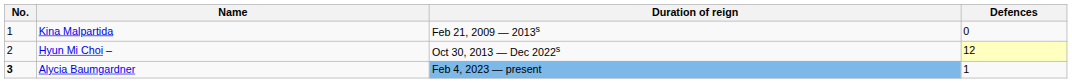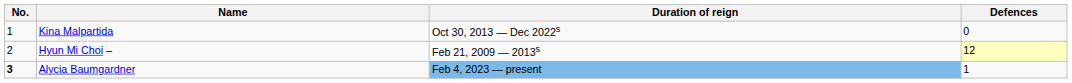 <table class="wikitable" width=80%>
 <tr>
 <th width=3%>No.</th>
 <th width=37%>Name</th>
 <th width=50%>Duration of reign</th>
 <th width=10%>Defences</th>
 </tr>
 <tr>
 <td>1</td>
 <td align=left> <a href='#'>Kina Malpartida</a></td>
-<td>Feb 21, 2009 — 2013<sup>s</sup></td>
+<td>Oct 30, 2013 — Dec 2022<sup>s</sup></td>
 <td>0</td>
 </tr>
 <tr>
 <td>2</td>
 <td align=left> <a href='#'>Hyun Mi Choi</a> – </td>
-<td>Oct 30, 2013 — Dec 2022<sup>s</sup></td>
+<td>Feb 21, 2009 — 2013<sup>s</sup></td>
 <td style="background:#ffffbf;" width=5px>12</td>
 </tr>
 <tr>
 <td><strong>3</strong></td>
 <td align=left> <a href='#'>Alycia Baumgardner</a> </td>
 <td style="background:#7CB9E8;" width=5px>Feb 4, 2023 — present</td>
 <td>1</td>
 </tr>
 </table>
